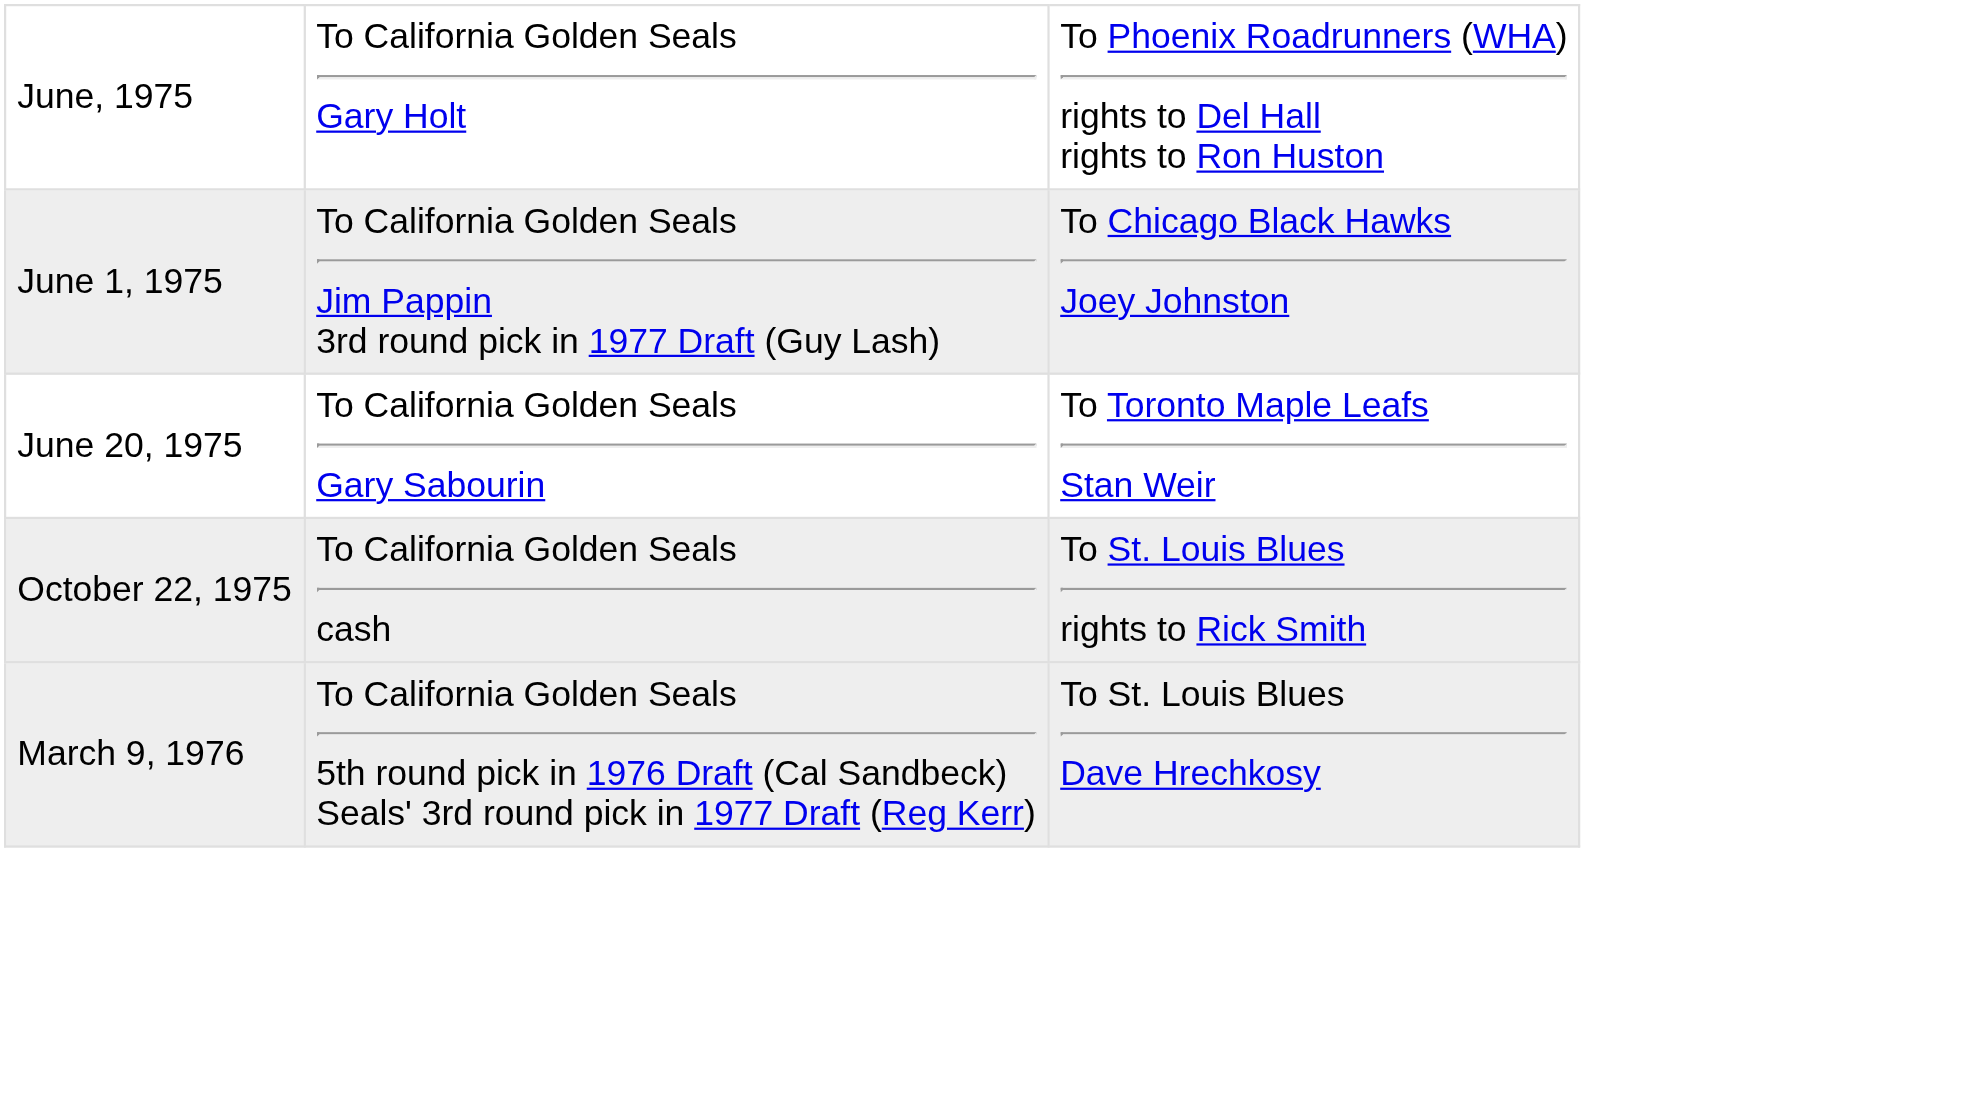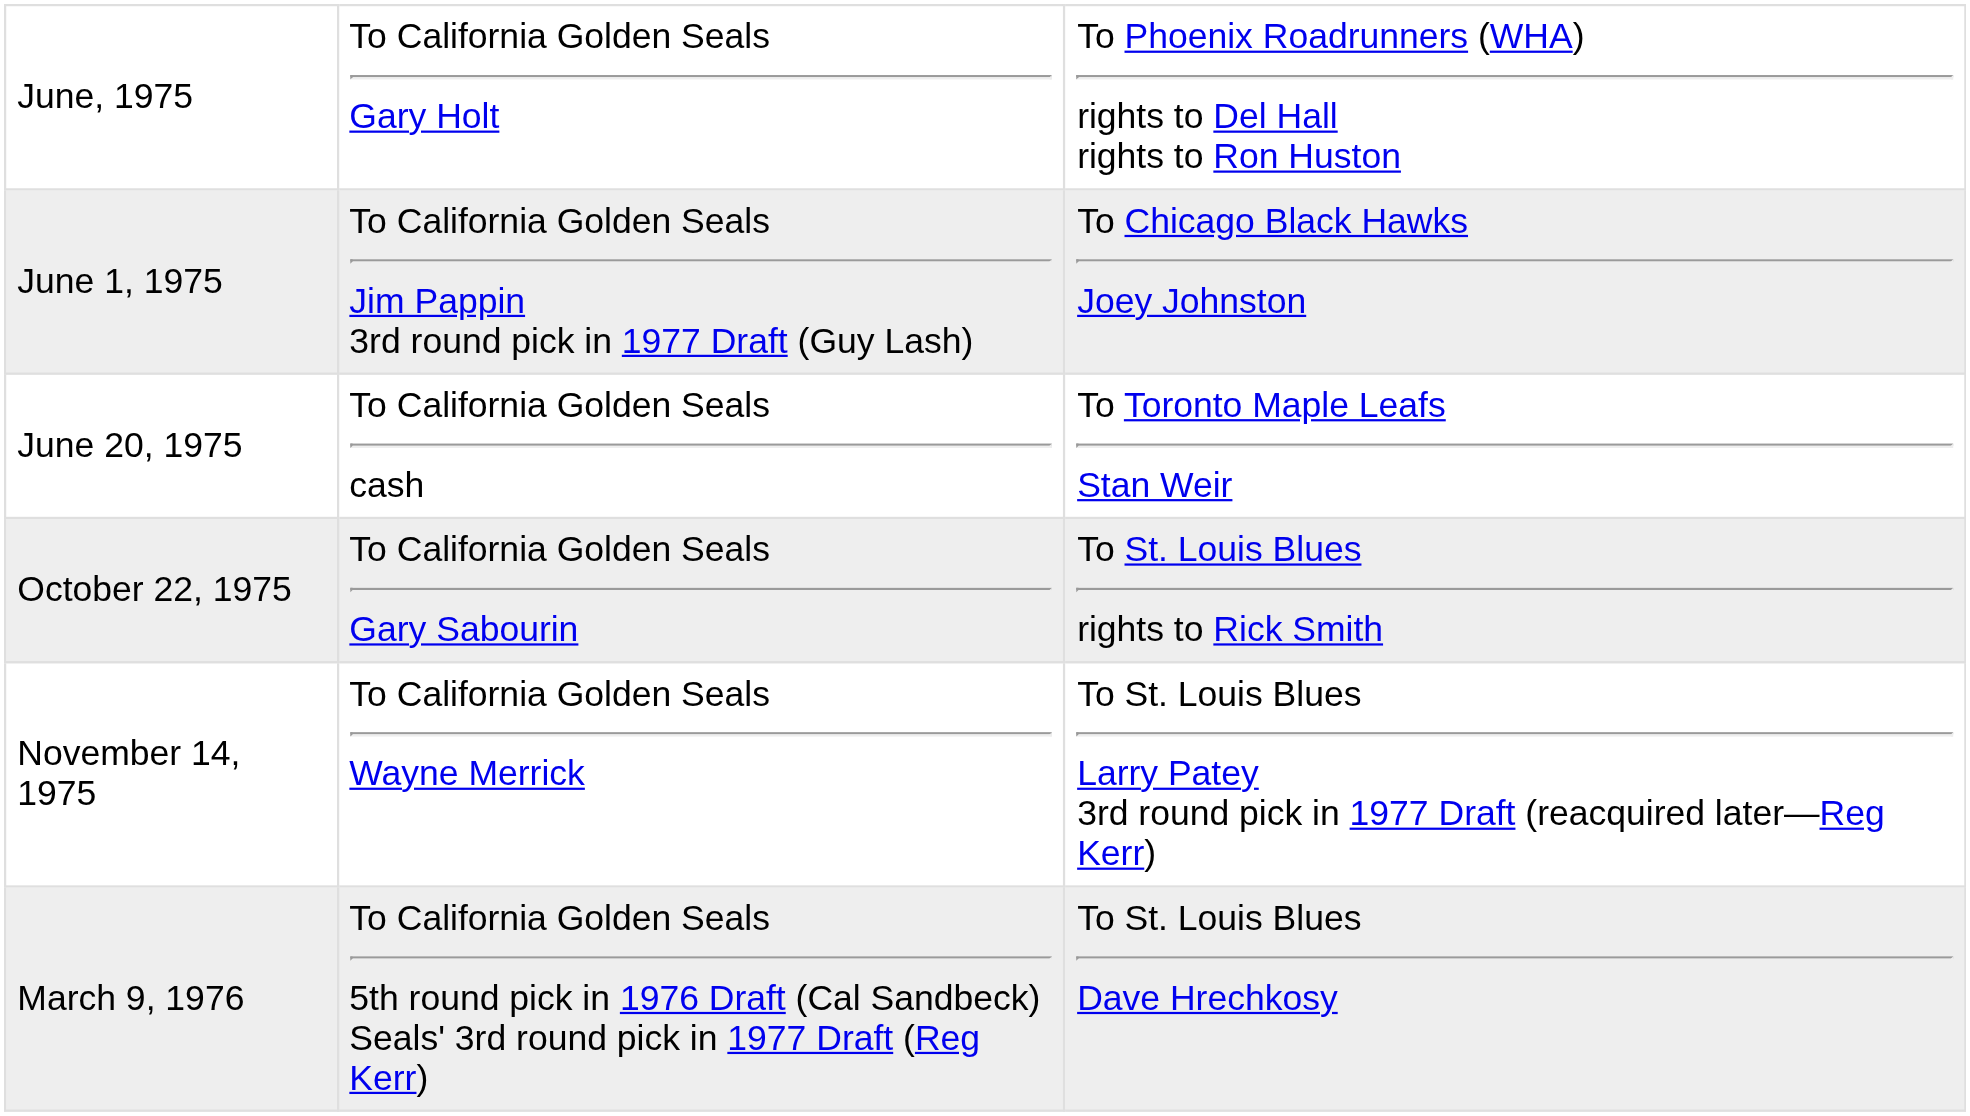 <table border=1 style="border-collapse:collapse" bordercolor="#DFDFDF"  cellpadding="5">
 <tr>
 <td>June, 1975</td>
 <td valign="top">To California Golden Seals <hr><a href='#'>Gary Holt</a></td>
 <td valign="top">To <a href='#'>Phoenix Roadrunners</a> (<a href='#'>WHA</a>) <hr>rights to <a href='#'>Del Hall</a><br>rights to <a href='#'>Ron Huston</a></td>
 </tr>
 <tr bgcolor="#eeeeee">
 <td>June 1, 1975</td>
 <td valign="top">To California Golden Seals <hr><a href='#'>Jim Pappin</a><br>3rd round pick in <a href='#'>1977 Draft</a> (Guy Lash)</td>
 <td valign="top">To <a href='#'>Chicago Black Hawks</a> <hr><a href='#'>Joey Johnston</a></td>
 </tr>
 <tr>
 <td>June 20, 1975</td>
-<td valign="top">To California Golden Seals <hr><a href='#'>Gary Sabourin</a></td>
+<td valign="top">To California Golden Seals <hr>cash</td>
 <td valign="top">To <a href='#'>Toronto Maple Leafs</a> <hr><a href='#'>Stan Weir</a></td>
 </tr>
 <tr bgcolor="#eeeeee">
 <td>October 22, 1975</td>
-<td valign="top">To California Golden Seals <hr>cash</td>
+<td valign="top">To California Golden Seals <hr><a href='#'>Gary Sabourin</a></td>
 <td valign="top">To <a href='#'>St. Louis Blues</a> <hr>rights to <a href='#'>Rick Smith</a></td>
+</tr>
+<tr>
+<td>November 14, 1975</td>
+<td valign="top">To California Golden Seals <hr><a href='#'>Wayne Merrick</a></td>
+<td valign="top">To St. Louis Blues <hr><a href='#'>Larry Patey</a><br>3rd round pick in <a href='#'>1977 Draft</a> (reacquired later—<a href='#'>Reg Kerr</a>)</td>
 </tr>
 <tr bgcolor="#eeeeee">
 <td>March 9, 1976</td>
 <td valign="top">To California Golden Seals <hr>5th round pick in <a href='#'>1976 Draft</a> (Cal Sandbeck)<br>Seals' 3rd round pick in <a href='#'>1977 Draft</a> (<a href='#'>Reg Kerr</a>)</td>
 <td valign="top">To St. Louis Blues <hr><a href='#'>Dave Hrechkosy</a></td>
 </tr>
 </table>
